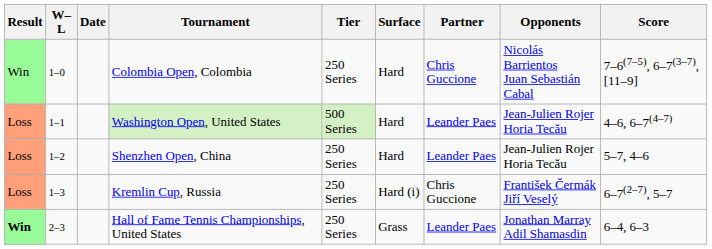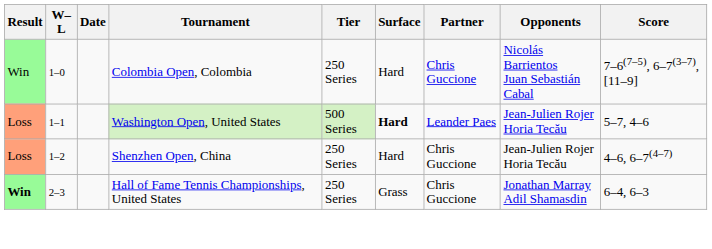 <table class="sortable wikitable">
 <tr>
 <th>Result</th>
 <th class="unsortable">W–L</th>
 <th>Date</th>
 <th>Tournament</th>
 <th>Tier</th>
 <th>Surface</th>
 <th>Partner</th>
 <th>Opponents</th>
 <th class="unsortable">Score</th>
 </tr>
 <tr>
 <td bgcolor=98FB98>Win</td>
 <td><small>1–0</small></td>
 <td><a href='#'></a></td>
 <td><a href='#'>Colombia Open</a>, Colombia</td>
 <td>250 Series</td>
 <td>Hard</td>
 <td> <a href='#'>Chris Guccione</a></td>
 <td> <a href='#'>Nicolás Barrientos</a><br> <a href='#'>Juan Sebastián Cabal</a></td>
 <td>7–6<sup>(7–5)</sup>, 6–7<sup>(3–7)</sup>, [11–9]</td>
 </tr>
 <tr>
 <td bgcolor=FFA07A>Loss</td>
 <td><small>1–1</small></td>
 <td><a href='#'></a></td>
 <td style="background:#D4F1C5;"><a href='#'>Washington Open</a>, United States</td>
 <td style="background:#D4F1C5;">500 Series</td>
-<td>Hard</td>
+<td><strong>Hard</strong></td>
 <td> <a href='#'>Leander Paes</a></td>
 <td> <a href='#'>Jean-Julien Rojer</a><br> <a href='#'>Horia Tecău</a></td>
-<td>4–6, 6–7<sup>(4–7)</sup></td>
+<td>5–7, 4–6</td>
 </tr>
 <tr>
 <td bgcolor=FFA07A>Loss</td>
 <td><small>1–2</small></td>
 <td><a href='#'></a></td>
 <td><a href='#'>Shenzhen Open</a>, China</td>
 <td>250 Series</td>
 <td>Hard</td>
-<td> <a href='#'>Leander Paes</a></td>
+<td> Chris Guccione</td>
 <td> Jean-Julien Rojer<br> Horia Tecău</td>
-<td>5–7, 4–6</td>
-</tr>
-<tr>
-<td bgcolor=FFA07A>Loss</td>
-<td><small>1–3</small></td>
-<td><a href='#'></a></td>
-<td><a href='#'>Kremlin Cup</a>, Russia</td>
-<td>250 Series</td>
-<td>Hard (i)</td>
-<td> Chris Guccione</td>
-<td> <a href='#'>František Čermák</a><br> <a href='#'>Jiří Veselý</a></td>
-<td>6–7<sup>(2–7)</sup>, 5–7</td>
+<td>4–6, 6–7<sup>(4–7)</sup></td>
 </tr>
 <tr>
 <td bgcolor=98FB98><strong>Win</strong></td>
 <td><small>2–3</small></td>
 <td><a href='#'></a></td>
 <td><a href='#'>Hall of Fame Tennis Championships</a>, United States</td>
 <td>250 Series</td>
 <td>Grass</td>
-<td> <a href='#'>Leander Paes</a></td>
+<td> Chris Guccione</td>
 <td> <a href='#'>Jonathan Marray</a><br> <a href='#'>Adil Shamasdin</a></td>
 <td>6–4, 6–3</td>
 </tr>
 </table>
